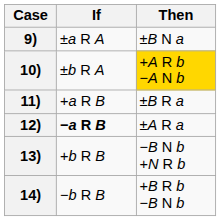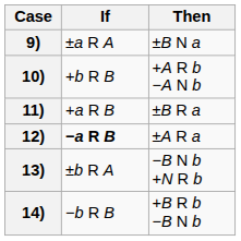 <table class="wikitable">
 <tr>
 <th width="50">Case</th>
 <th width="80">If</th>
 <th width="80">Then</th>
 </tr>
 <tr>
 <th>9)</th>
 <td>±<em>a</em> R <em>A</em></td>
 <td>±<em>B</em> N <em>a</em></td>
 </tr>
 <tr>
 <th>10)</th>
-<td>±<em>b</em> R <em>A</em></td>
-<td style="background: gold;">+<em>A</em> R <em>b</em><br>−<em>A</em> N <em>b</em></td>
+<td>+<em>b</em> R <em>B</em></td>
+<td>+<em>A</em> R <em>b</em><br>−<em>A</em> N <em>b</em></td>
 </tr>
 <tr>
 <th>11)</th>
 <td>+<em>a</em> R <em>B</em></td>
 <td>±<em>B</em> R <em>a</em></td>
 </tr>
 <tr>
 <th>12)</th>
 <td><strong>−<em>a</em> R <em>B</em></strong></td>
 <td>±<em>A</em> R <em>a</em></td>
 </tr>
 <tr>
 <th>13)</th>
-<td>+<em>b</em> R <em>B</em></td>
+<td>±<em>b</em> R <em>A</em></td>
 <td>−<em>B</em> N <em>b</em><br>+<em>N</em> R <em>b</em></td>
 </tr>
 <tr>
 <th>14)</th>
 <td>−<em>b</em> R <em>B</em></td>
 <td>+<em>B</em> R <em>b</em><br>−<em>B</em> N <em>b</em></td>
 </tr>
 </table>
